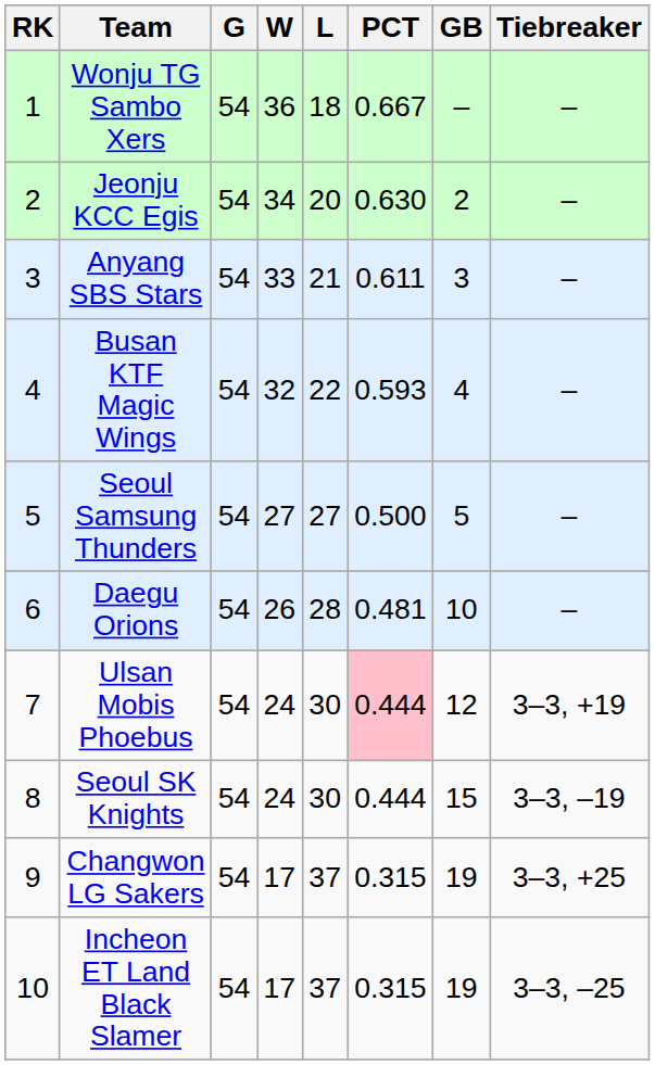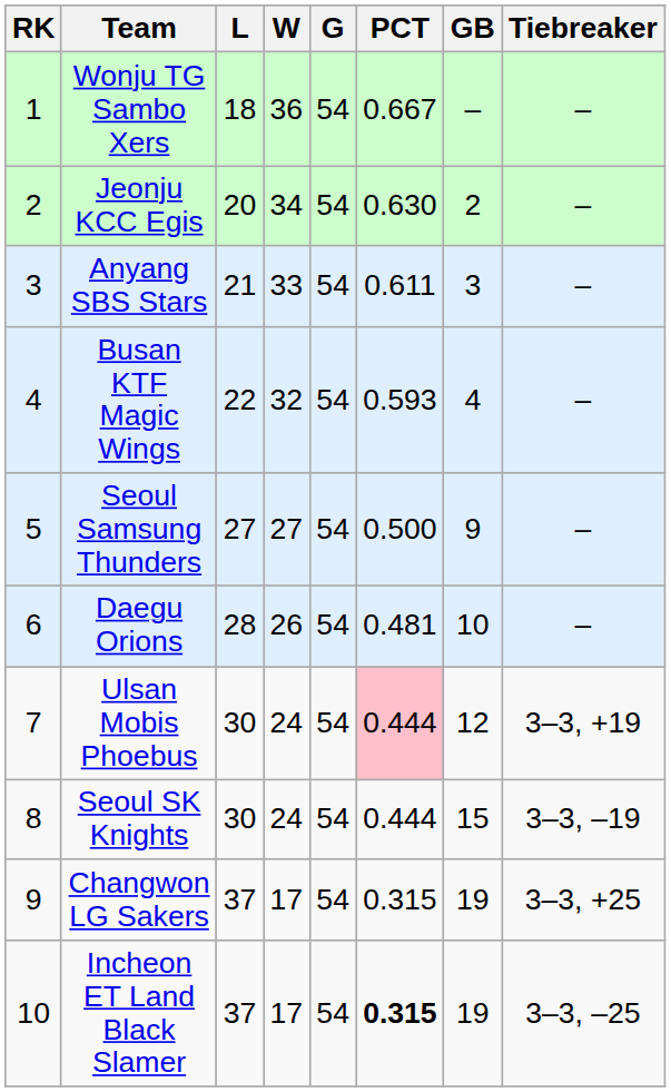 <table class="wikitable" width="57%" style="text-align:center;">
 <tr>
 <th width=3%>RK</th>
 <th width=20%>Team</th>
+<th width=5%>L</th>
+<th width=5%>W</th>
 <th width=5%>G</th>
-<th width=5%>W</th>
-<th width=5%>L</th>
 <th width=6%>PCT</th>
 <th width=4%>GB</th>
 <th width=9%>Tiebreaker</th>
 </tr>
 <tr align=center; bgcolor=#ccffcc>
 <td>1</td>
 <td><a href='#'>Wonju TG Sambo Xers</a></td>
+<td>18</td>
+<td>36</td>
 <td>54</td>
-<td>36</td>
-<td>18</td>
 <td>0.667</td>
 <td>–</td>
 <td>–</td>
 </tr>
 <tr align=center; bgcolor=#ccffcc>
 <td>2</td>
 <td><a href='#'>Jeonju KCC Egis</a></td>
+<td>20</td>
+<td>34</td>
 <td>54</td>
-<td>34</td>
-<td>20</td>
 <td>0.630</td>
 <td>2</td>
 <td>–</td>
 </tr>
 <tr align=center; bgcolor=#dfefff>
 <td>3</td>
 <td><a href='#'>Anyang SBS Stars</a></td>
+<td>21</td>
+<td>33</td>
 <td>54</td>
-<td>33</td>
-<td>21</td>
 <td>0.611</td>
 <td>3</td>
 <td>–</td>
 </tr>
 <tr align=center; bgcolor=#dfefff>
 <td>4</td>
 <td><a href='#'>Busan KTF Magic Wings</a></td>
+<td>22</td>
+<td>32</td>
 <td>54</td>
-<td>32</td>
-<td>22</td>
 <td>0.593</td>
 <td>4</td>
 <td>–</td>
 </tr>
 <tr align=center; bgcolor=#dfefff>
 <td>5</td>
 <td><a href='#'>Seoul Samsung Thunders</a></td>
-<td>54</td>
 <td>27</td>
 <td>27</td>
+<td>54</td>
 <td>0.500</td>
-<td>5</td>
+<td>9</td>
 <td>–</td>
 </tr>
 <tr align=center; bgcolor=#dfefff>
 <td>6</td>
 <td><a href='#'>Daegu Orions</a></td>
+<td>28</td>
+<td>26</td>
 <td>54</td>
-<td>26</td>
-<td>28</td>
 <td>0.481</td>
 <td>10</td>
 <td>–</td>
 </tr>
 <tr align=center>
 <td>7</td>
 <td><a href='#'>Ulsan Mobis Phoebus</a></td>
+<td>30</td>
+<td>24</td>
 <td>54</td>
-<td>24</td>
-<td>30</td>
 <td style="background: pink;">0.444</td>
 <td>12</td>
 <td>3–3, +19</td>
 </tr>
 <tr align=center>
 <td>8</td>
 <td><a href='#'>Seoul SK Knights</a></td>
+<td>30</td>
+<td>24</td>
 <td>54</td>
-<td>24</td>
-<td>30</td>
 <td>0.444</td>
 <td>15</td>
 <td>3–3, –19</td>
 </tr>
 <tr align=center>
 <td>9</td>
 <td><a href='#'>Changwon LG Sakers</a></td>
+<td>37</td>
+<td>17</td>
 <td>54</td>
-<td>17</td>
-<td>37</td>
 <td>0.315</td>
 <td>19</td>
 <td>3–3, +25</td>
 </tr>
 <tr align=center>
 <td>10</td>
 <td><a href='#'>Incheon ET Land Black Slamer</a></td>
+<td>37</td>
+<td>17</td>
 <td>54</td>
-<td>17</td>
-<td>37</td>
-<td>0.315</td>
+<td><strong>0.315</strong></td>
 <td>19</td>
 <td>3–3, –25</td>
 </tr>
 </table>
